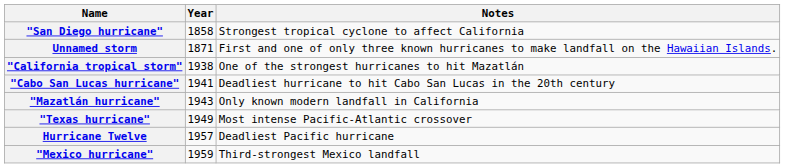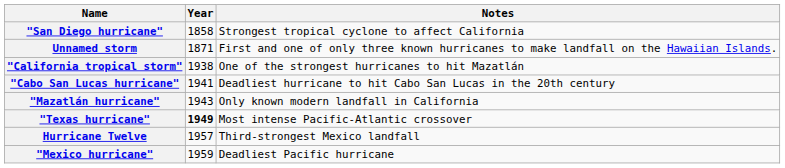 <table class="wikitable plainrowheaders">
 <tr>
 <th scope="col">Name</th>
 <th scope="col">Year</th>
 <th scope="col">Notes</th>
 </tr>
 <tr>
 <th scope="row"><a href='#'>"San Diego hurricane"</a></th>
 <td>1858</td>
 <td>Strongest tropical cyclone to affect California</td>
 </tr>
 <tr>
 <th scope="row"><a href='#'>Unnamed storm</a></th>
 <td>1871</td>
 <td>First and one of only three known hurricanes to make landfall on the <a href='#'>Hawaiian Islands</a>.</td>
 </tr>
 <tr>
 <th scope="row"><a href='#'>"California tropical storm"</a></th>
 <td>1938</td>
 <td>One of the strongest hurricanes to hit Mazatlán</td>
 </tr>
 <tr>
 <th scope="row"><a href='#'>"Cabo San Lucas hurricane"</a></th>
 <td>1941</td>
 <td>Deadliest hurricane to hit Cabo San Lucas in the 20th century</td>
 </tr>
 <tr>
 <th scope="row"><a href='#'>"Mazatlán hurricane"</a></th>
 <td>1943</td>
 <td>Only known modern landfall in California</td>
 </tr>
 <tr>
 <th scope="row"><a href='#'>"Texas hurricane"</a></th>
-<td>1949</td>
+<td><strong>1949</strong></td>
 <td>Most intense Pacific-Atlantic crossover</td>
 </tr>
 <tr>
 <th scope="row"><a href='#'>Hurricane Twelve</a></th>
 <td>1957</td>
-<td>Deadliest Pacific hurricane</td>
+<td>Third-strongest Mexico landfall</td>
 </tr>
 <tr>
 <th scope="row"><a href='#'>"Mexico hurricane"</a></th>
 <td>1959</td>
-<td>Third-strongest Mexico landfall</td>
+<td>Deadliest Pacific hurricane</td>
 </tr>
 </table>
